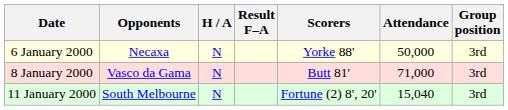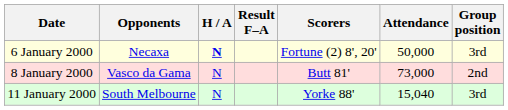 <table class="wikitable" style="text-align:center">
 <tr>
 <th>Date</th>
 <th>Opponents</th>
 <th>H / A</th>
 <th>Result<br>F–A</th>
 <th>Scorers</th>
 <th>Attendance</th>
 <th>Group<br>position</th>
 </tr>
 <tr bgcolor="#ffffdd">
 <td>6 January 2000</td>
 <td><a href='#'>Necaxa</a></td>
-<td><a href='#'>N</a></td>
+<td><strong><a href='#'>N</a></strong></td>
 <td></td>
-<td><a href='#'>Yorke</a> 88'</td>
+<td><a href='#'>Fortune</a> (2) 8', 20'</td>
 <td>50,000</td>
 <td>3rd</td>
 </tr>
 <tr bgcolor="#ffdddd">
 <td>8 January 2000</td>
 <td><a href='#'>Vasco da Gama</a></td>
 <td><a href='#'>N</a></td>
 <td></td>
 <td><a href='#'>Butt</a> 81'</td>
-<td>71,000</td>
-<td>3rd</td>
+<td>73,000</td>
+<td>2nd</td>
 </tr>
 <tr bgcolor="#ddffdd">
 <td>11 January 2000</td>
 <td><a href='#'>South Melbourne</a></td>
 <td><a href='#'>N</a></td>
 <td></td>
-<td><a href='#'>Fortune</a> (2) 8', 20'</td>
+<td><a href='#'>Yorke</a> 88'</td>
 <td>15,040</td>
 <td>3rd</td>
 </tr>
 </table>
